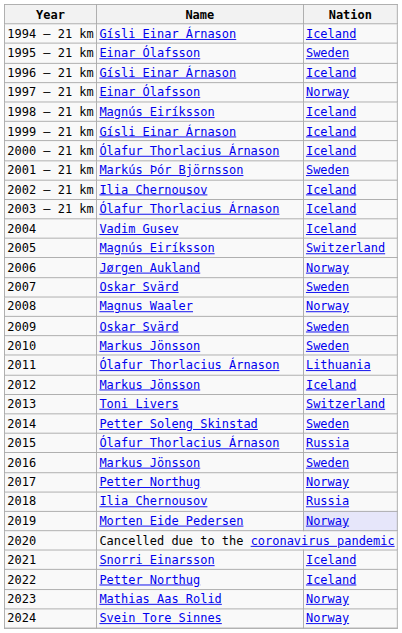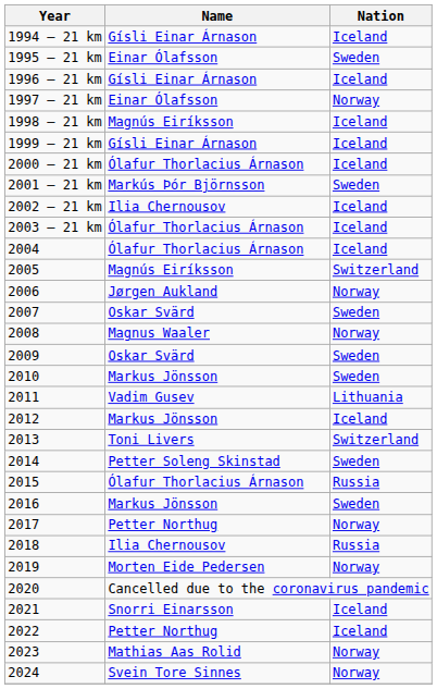 <table class="wikitable sortable">
 <tr>
 <th>Year</th>
 <th>Name</th>
 <th>Nation</th>
 </tr>
 <tr>
 <td>1994 – 21 km</td>
 <td><a href='#'>Gísli Einar Árnason</a></td>
 <td> <a href='#'>Iceland</a></td>
 </tr>
 <tr>
 <td>1995 – 21 km</td>
 <td><a href='#'>Einar Ólafsson</a></td>
 <td> <a href='#'>Sweden</a></td>
 </tr>
 <tr>
 <td>1996 – 21 km</td>
 <td><a href='#'>Gísli Einar Árnason</a></td>
 <td> <a href='#'>Iceland</a></td>
 </tr>
 <tr>
 <td>1997 – 21 km</td>
 <td><a href='#'>Einar Ólafsson</a></td>
 <td> <a href='#'>Norway</a></td>
 </tr>
 <tr>
 <td>1998 – 21 km</td>
 <td><a href='#'>Magnús Eiríksson</a></td>
 <td> <a href='#'>Iceland</a></td>
 </tr>
 <tr>
 <td>1999 – 21 km</td>
 <td><a href='#'>Gísli Einar Árnason</a></td>
 <td> <a href='#'>Iceland</a></td>
 </tr>
 <tr>
 <td>2000 – 21 km</td>
 <td><a href='#'>Ólafur Thorlacius Árnason</a></td>
 <td> <a href='#'>Iceland</a></td>
 </tr>
 <tr>
 <td>2001 – 21 km</td>
 <td><a href='#'>Markús Þór Björnsson</a></td>
 <td> <a href='#'>Sweden</a></td>
 </tr>
 <tr>
 <td>2002 – 21 km</td>
 <td><a href='#'>Ilia Chernousov</a></td>
 <td> <a href='#'>Iceland</a></td>
 </tr>
 <tr>
 <td>2003 – 21 km</td>
 <td><a href='#'>Ólafur Thorlacius Árnason</a></td>
 <td> <a href='#'>Iceland</a></td>
 </tr>
 <tr>
 <td>2004</td>
-<td><a href='#'>Vadim Gusev</a></td>
+<td><a href='#'>Ólafur Thorlacius Árnason</a></td>
 <td> <a href='#'>Iceland</a></td>
 </tr>
 <tr>
 <td>2005</td>
 <td><a href='#'>Magnús Eiríksson</a></td>
 <td> <a href='#'>Switzerland</a></td>
 </tr>
 <tr>
 <td>2006</td>
 <td><a href='#'>Jørgen Aukland</a></td>
 <td> <a href='#'>Norway</a></td>
 </tr>
 <tr>
 <td>2007</td>
 <td><a href='#'>Oskar Svärd</a></td>
 <td> <a href='#'>Sweden</a></td>
 </tr>
 <tr>
 <td>2008</td>
 <td><a href='#'>Magnus Waaler</a></td>
 <td> <a href='#'>Norway</a></td>
 </tr>
 <tr>
 <td>2009</td>
 <td><a href='#'>Oskar Svärd</a></td>
 <td> <a href='#'>Sweden</a></td>
 </tr>
 <tr>
 <td>2010</td>
 <td><a href='#'>Markus Jönsson</a></td>
 <td> <a href='#'>Sweden</a></td>
 </tr>
 <tr>
 <td>2011</td>
-<td><a href='#'>Ólafur Thorlacius Árnason</a></td>
+<td><a href='#'>Vadim Gusev</a></td>
 <td> <a href='#'>Lithuania</a></td>
 </tr>
 <tr>
 <td>2012</td>
 <td><a href='#'>Markus Jönsson</a></td>
 <td> <a href='#'>Iceland</a></td>
 </tr>
 <tr>
 <td>2013</td>
 <td><a href='#'>Toni Livers</a></td>
 <td> <a href='#'>Switzerland</a></td>
 </tr>
 <tr>
 <td>2014</td>
 <td><a href='#'>Petter Soleng Skinstad</a></td>
 <td> <a href='#'>Sweden</a></td>
 </tr>
 <tr>
 <td>2015</td>
 <td><a href='#'>Ólafur Thorlacius Árnason</a></td>
 <td> <a href='#'>Russia</a></td>
 </tr>
 <tr>
 <td>2016</td>
 <td><a href='#'>Markus Jönsson</a></td>
 <td> <a href='#'>Sweden</a></td>
 </tr>
 <tr>
 <td>2017</td>
 <td><a href='#'>Petter Northug</a></td>
 <td> <a href='#'>Norway</a></td>
 </tr>
 <tr>
 <td>2018</td>
 <td><a href='#'>Ilia Chernousov</a></td>
 <td> <a href='#'>Russia</a></td>
 </tr>
 <tr>
 <td>2019</td>
 <td><a href='#'>Morten Eide Pedersen</a></td>
-<td style="background: lavender;"> <a href='#'>Norway</a></td>
+<td> <a href='#'>Norway</a></td>
 </tr>
 <tr>
 <td>2020</td>
 <td colspan="3" align=center>Cancelled due to the <a href='#'>coronavirus pandemic</a></td>
 </tr>
 <tr>
 <td>2021</td>
 <td><a href='#'>Snorri Einarsson</a></td>
 <td> <a href='#'>Iceland</a></td>
 </tr>
 <tr>
 <td>2022</td>
 <td><a href='#'>Petter Northug</a></td>
 <td> <a href='#'>Iceland</a></td>
 </tr>
 <tr>
 <td>2023</td>
 <td><a href='#'>Mathias Aas Rolid</a></td>
 <td> <a href='#'>Norway</a></td>
 </tr>
 <tr>
 <td>2024</td>
 <td><a href='#'>Svein Tore Sinnes</a></td>
 <td> <a href='#'>Norway</a></td>
 </tr>
 <tr>
 </tr>
 </table>
